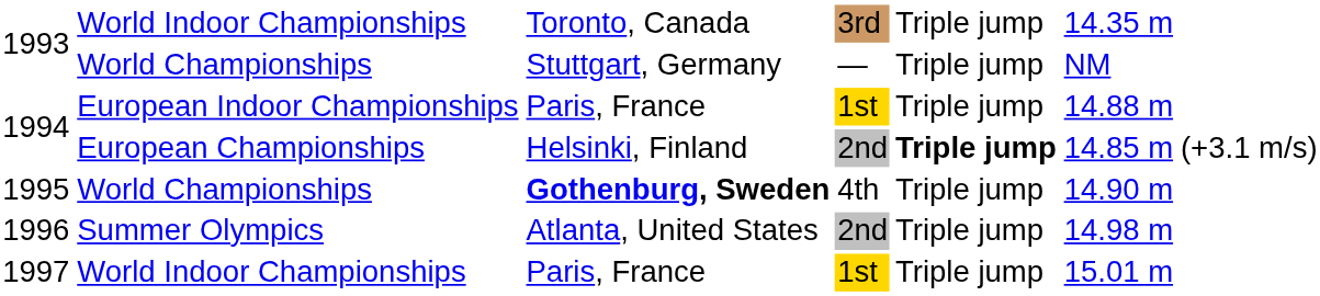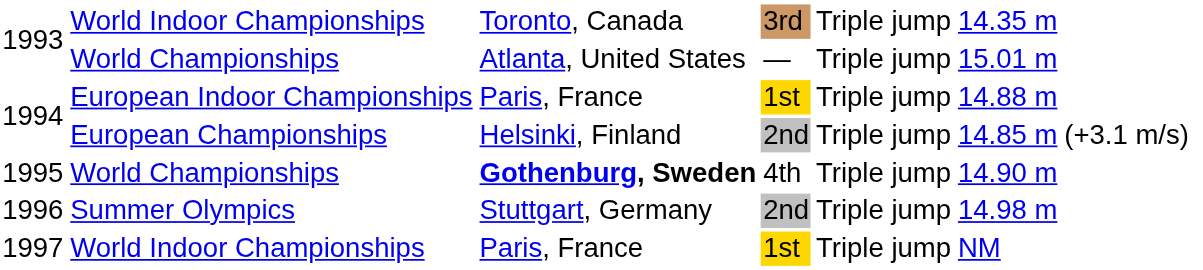 <table>
 <tr>
 <td rowspan=2>1993</td>
 <td><a href='#'>World Indoor Championships</a></td>
 <td><a href='#'>Toronto</a>, Canada</td>
 <td bgcolor="cc9966">3rd</td>
 <td>Triple jump</td>
 <td><a href='#'>14.35 m</a></td>
 </tr>
 <tr>
 <td><a href='#'>World Championships</a></td>
-<td><a href='#'>Stuttgart</a>, Germany</td>
+<td><a href='#'>Atlanta</a>, United States</td>
 <td>—</td>
 <td>Triple jump</td>
-<td><a href='#'>NM</a></td>
+<td><a href='#'>15.01 m</a></td>
 </tr>
 <tr>
 <td rowspan=2>1994</td>
 <td><a href='#'>European Indoor Championships</a></td>
 <td><a href='#'>Paris</a>, France</td>
 <td bgcolor="gold">1st</td>
 <td>Triple jump</td>
 <td><a href='#'>14.88 m</a></td>
 </tr>
 <tr>
 <td><a href='#'>European Championships</a></td>
 <td><a href='#'>Helsinki</a>, Finland</td>
 <td bgcolor="silver">2nd</td>
-<td><strong>Triple jump</strong></td>
+<td>Triple jump</td>
 <td><a href='#'>14.85 m</a></td>
 <td> (+3.1 m/s)</td>
 </tr>
 <tr>
 <td>1995</td>
 <td><a href='#'>World Championships</a></td>
 <td><strong><a href='#'>Gothenburg</a>, Sweden</strong></td>
 <td>4th</td>
 <td>Triple jump</td>
 <td><a href='#'>14.90 m</a></td>
 </tr>
 <tr>
 <td>1996</td>
 <td><a href='#'>Summer Olympics</a></td>
-<td><a href='#'>Atlanta</a>, United States</td>
+<td><a href='#'>Stuttgart</a>, Germany</td>
 <td bgcolor="silver">2nd</td>
 <td>Triple jump</td>
 <td><a href='#'>14.98 m</a></td>
 </tr>
 <tr>
 <td>1997</td>
 <td><a href='#'>World Indoor Championships</a></td>
 <td><a href='#'>Paris</a>, France</td>
 <td bgcolor="gold">1st</td>
 <td>Triple jump</td>
-<td><a href='#'>15.01 m</a></td>
+<td><a href='#'>NM</a></td>
 <td></td>
 </tr>
 </table>
